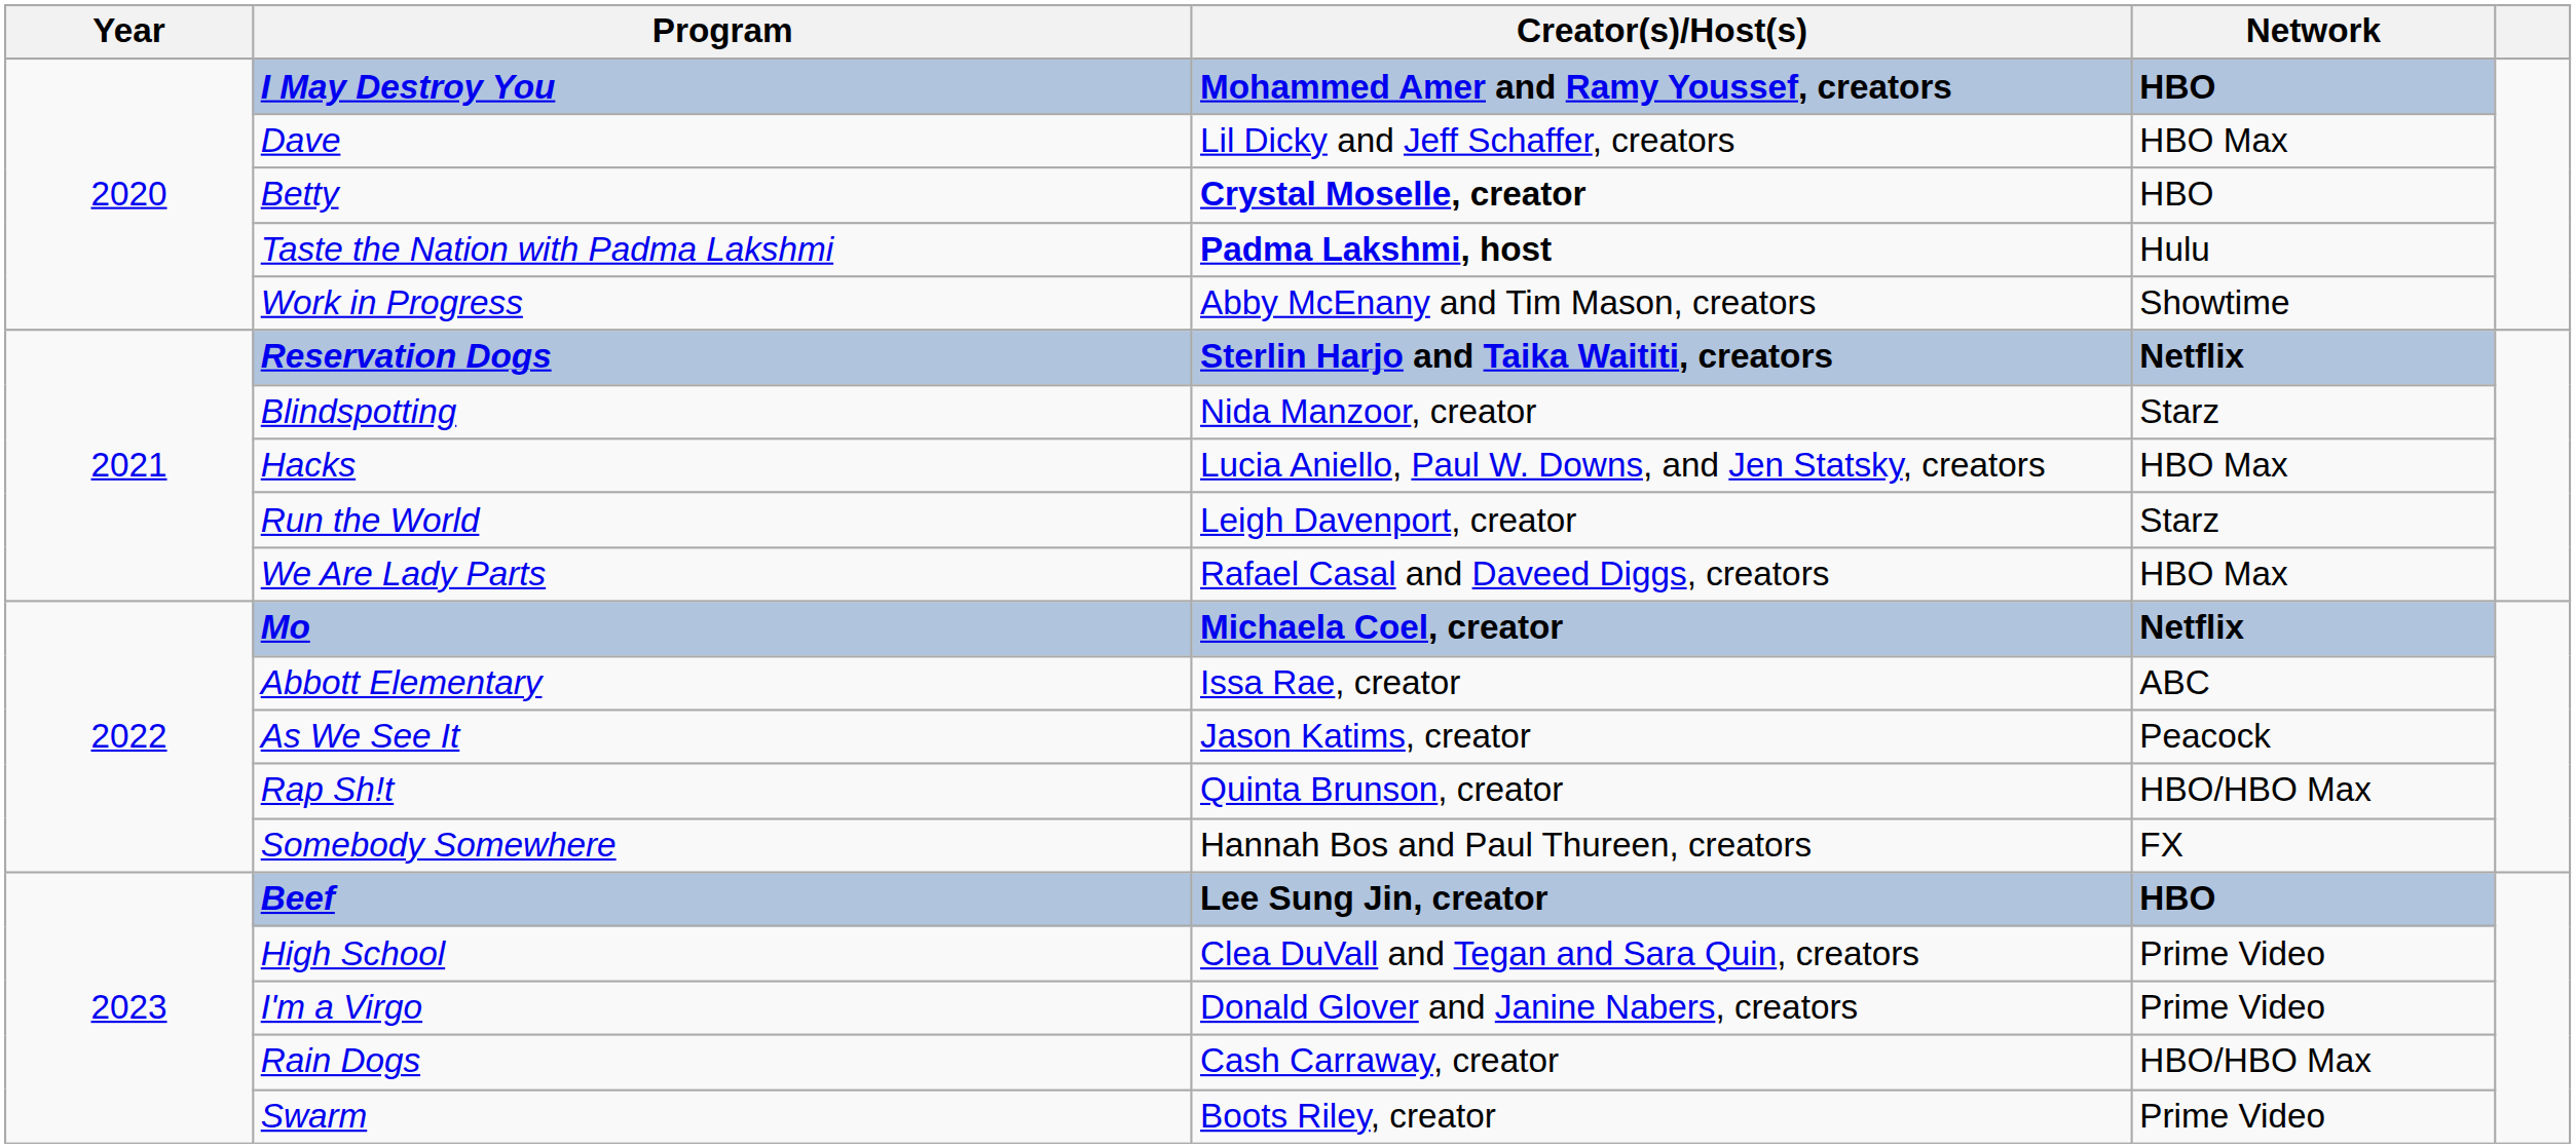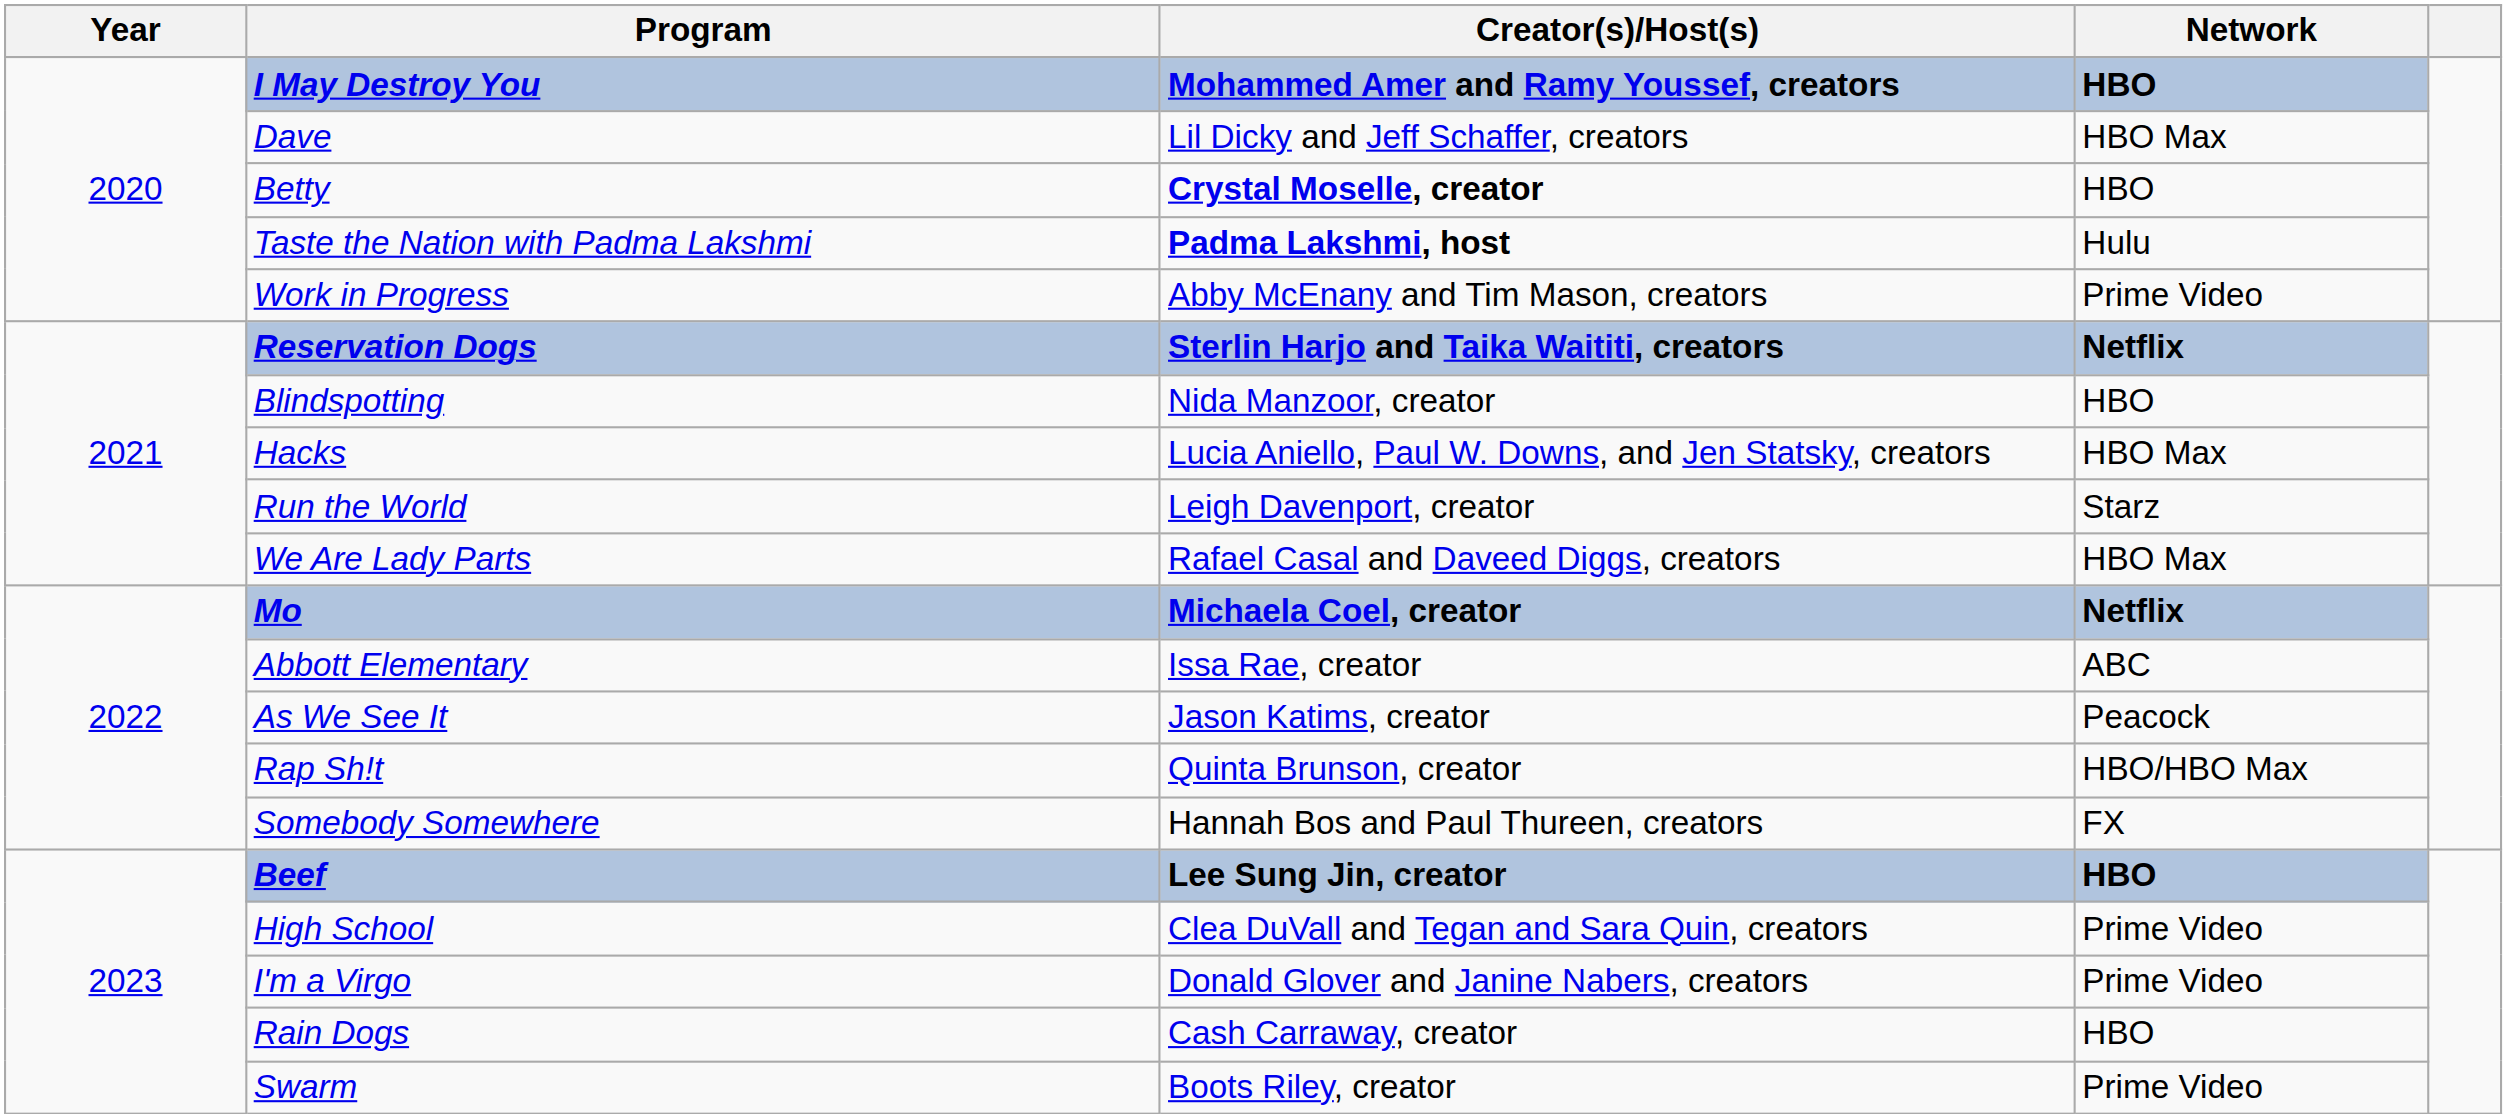 <table class="wikitable" width="95%" cellpadding="5">
 <tr>
 <th width="100"><strong>Year</strong></th>
 <th width="400"><strong>Program</strong></th>
 <th width="400"><strong>Creator(s)/Host(s)</strong></th>
 <th width="150"><strong>Network</strong></th>
 <th width="25"><strong></strong></th>
 </tr>
 <tr>
 <td rowspan="5" style="text-align:center;"><a href='#'>2020</a></td>
 <td style="background:#B0C4DE"><strong><em><a href='#'>I May Destroy You</a></em></strong></td>
 <td style="background:#B0C4DE"><strong><a href='#'>Mohammed Amer</a> and <a href='#'>Ramy Youssef</a>, creators</strong></td>
 <td style="background:#B0C4DE"><strong>HBO</strong></td>
 <td rowspan="5" style="text-align:center;"></td>
 </tr>
 <tr>
 <td><em><a href='#'>Dave</a></em></td>
 <td><a href='#'>Lil Dicky</a> and <a href='#'>Jeff Schaffer</a>, creators</td>
 <td>HBO Max</td>
 </tr>
 <tr>
 <td><em><a href='#'>Betty</a></em></td>
 <td><strong><a href='#'>Crystal Moselle</a>, creator</strong></td>
 <td>HBO</td>
 </tr>
 <tr>
 <td><em><a href='#'>Taste the Nation with Padma Lakshmi</a></em></td>
 <td><strong><a href='#'>Padma Lakshmi</a>, host</strong></td>
 <td>Hulu</td>
 </tr>
 <tr>
 <td><em><a href='#'>Work in Progress</a></em></td>
 <td><a href='#'>Abby McEnany</a> and Tim Mason, creators</td>
-<td>Showtime</td>
+<td>Prime Video</td>
 </tr>
 <tr>
 <td rowspan="5" style="text-align:center;"><a href='#'>2021</a></td>
 <td style="background:#B0C4DE"><strong><em><a href='#'>Reservation Dogs</a></em></strong></td>
 <td style="background:#B0C4DE"><strong><a href='#'>Sterlin Harjo</a> and <a href='#'>Taika Waititi</a>, creators</strong></td>
 <td style="background:#B0C4DE"><strong>Netflix</strong></td>
 <td rowspan="5" style="text-align:center;"></td>
 </tr>
 <tr>
 <td><em><a href='#'>Blindspotting</a></em></td>
 <td><a href='#'>Nida Manzoor</a>, creator</td>
-<td>Starz</td>
+<td>HBO</td>
 </tr>
 <tr>
 <td><em><a href='#'>Hacks</a></em></td>
 <td><a href='#'>Lucia Aniello</a>, <a href='#'>Paul W. Downs</a>, and <a href='#'>Jen Statsky</a>, creators</td>
 <td>HBO Max</td>
 </tr>
 <tr>
 <td><em><a href='#'>Run the World</a></em></td>
 <td><a href='#'>Leigh Davenport</a>, creator</td>
 <td>Starz</td>
 </tr>
 <tr>
 <td><em><a href='#'>We Are Lady Parts</a></em></td>
 <td><a href='#'>Rafael Casal</a> and <a href='#'>Daveed Diggs</a>, creators</td>
 <td>HBO Max</td>
 </tr>
 <tr>
 <td rowspan="5" style="text-align:center;"><a href='#'>2022</a></td>
 <td style="background:#B0C4DE"><strong><em><a href='#'>Mo</a></em></strong></td>
 <td style="background:#B0C4DE"><strong><a href='#'>Michaela Coel</a>, creator</strong></td>
 <td style="background:#B0C4DE"><strong>Netflix</strong></td>
 <td rowspan="5" style="text-align:center;"></td>
 </tr>
 <tr>
 <td><em><a href='#'>Abbott Elementary</a></em></td>
 <td><a href='#'>Issa Rae</a>, creator</td>
 <td>ABC</td>
 </tr>
 <tr>
 <td><em><a href='#'>As We See It</a></em></td>
 <td><a href='#'>Jason Katims</a>, creator</td>
 <td>Peacock</td>
 </tr>
 <tr>
 <td><em><a href='#'>Rap Sh!t</a></em></td>
 <td><a href='#'>Quinta Brunson</a>, creator</td>
 <td>HBO/HBO Max</td>
 </tr>
 <tr>
 <td><em><a href='#'>Somebody Somewhere</a></em></td>
 <td>Hannah Bos and Paul Thureen, creators</td>
 <td>FX</td>
 </tr>
 <tr>
 <td rowspan="5" style="text-align:center;"><a href='#'>2023</a></td>
 <td style="background:#B0C4DE"><strong><em><a href='#'>Beef</a></em></strong></td>
 <td style="background:#B0C4DE"><strong>Lee Sung Jin, creator</strong></td>
 <td style="background:#B0C4DE"><strong>HBO</strong></td>
 <td rowspan="5" style="text-align:center;"></td>
 </tr>
 <tr>
 <td><em><a href='#'>High School</a></em></td>
 <td><a href='#'>Clea DuVall</a> and <a href='#'>Tegan and Sara Quin</a>, creators</td>
 <td>Prime Video</td>
 </tr>
 <tr>
 <td><em><a href='#'>I'm a Virgo</a></em></td>
 <td><a href='#'>Donald Glover</a> and <a href='#'>Janine Nabers</a>, creators</td>
 <td>Prime Video</td>
 </tr>
 <tr>
 <td><em><a href='#'>Rain Dogs</a></em></td>
 <td><a href='#'>Cash Carraway</a>, creator</td>
-<td>HBO/HBO Max</td>
+<td>HBO</td>
 </tr>
 <tr>
 <td><em><a href='#'>Swarm</a></em></td>
 <td><a href='#'>Boots Riley</a>, creator</td>
 <td>Prime Video</td>
 </tr>
 </table>
